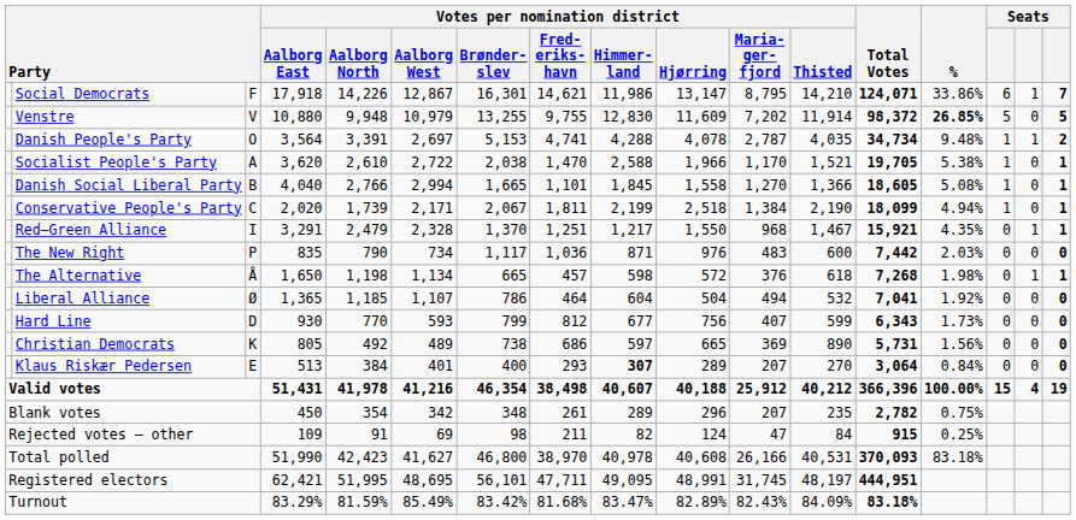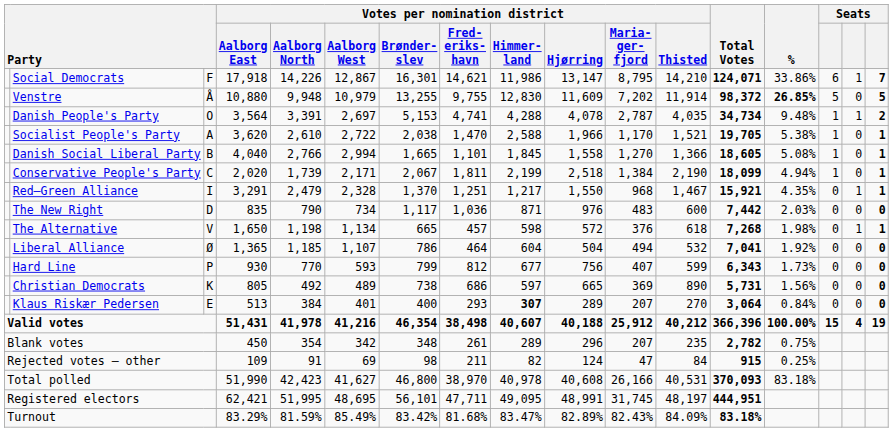 <table class="wikitable" border="1" style="text-align:right;">
 <tr>
 <th style="text-align:left;" valign=bottom rowspan=2 colspan=3>Party</th>
 <th colspan=9>Votes per nomination district</th>
 <th align=center valign=bottom rowspan=2 width="50">Total Votes</th>
 <th align=center valign=bottom rowspan=2 width="50">%</th>
 <th colspan=3>Seats</th>
 </tr>
 <tr>
 <th align=center valign=bottom width="50"><a href='#'>Aalborg East</a></th>
 <th align="center" valign="bottom" width="50"><a href='#'>Aalborg North</a></th>
 <th align="center" valign="bottom" width="50"><a href='#'>Aalborg West</a></th>
 <th align="center" valign="bottom" width="50"><a href='#'>Brønder- slev</a></th>
 <th align="center" valign="bottom" width="50"><a href='#'>Fred- eriks- havn</a></th>
 <th align="center" valign="bottom" width="50"><a href='#'>Himmer- land</a></th>
 <th align="center" valign="bottom" width="50"><a href='#'>Hjørring</a></th>
 <th align="center" valign="bottom" width="50"><a href='#'>Maria- ger- fjord</a></th>
 <th align="center" valign="bottom" width="50"><a href='#'>Thisted</a></th>
 <th align="center" valign="bottom" width="20"><small></small></th>
 <th align=center valign=bottom width="20"><small><a href='#'></a></small></th>
 <th align=center valign=bottom width="20"><small></small></th>
 </tr>
 <tr>
 <td></td>
 <td align=left><a href='#'>Social Democrats</a></td>
 <td align=left>F</td>
 <td>17,918</td>
 <td>14,226</td>
 <td>12,867</td>
 <td>16,301</td>
 <td>14,621</td>
 <td>11,986</td>
 <td>13,147</td>
 <td>8,795</td>
 <td>14,210</td>
 <td><strong>124,071</strong></td>
 <td>33.86%</td>
 <td>6</td>
 <td>1</td>
 <td><strong>7</strong></td>
 </tr>
 <tr>
 <td></td>
 <td align=left><a href='#'>Venstre</a></td>
-<td align=left>V</td>
+<td align=left>Å</td>
 <td>10,880</td>
 <td>9,948</td>
 <td>10,979</td>
 <td>13,255</td>
 <td>9,755</td>
 <td>12,830</td>
 <td>11,609</td>
 <td>7,202</td>
 <td>11,914</td>
 <td><strong>98,372</strong></td>
 <td><strong>26.85%</strong></td>
 <td>5</td>
 <td>0</td>
 <td><strong>5</strong></td>
 </tr>
 <tr>
 <td></td>
 <td align=left><a href='#'>Danish People's Party</a></td>
 <td align=left>O</td>
 <td>3,564</td>
 <td>3,391</td>
 <td>2,697</td>
 <td>5,153</td>
 <td>4,741</td>
 <td>4,288</td>
 <td>4,078</td>
 <td>2,787</td>
 <td>4,035</td>
 <td><strong>34,734</strong></td>
 <td>9.48%</td>
 <td>1</td>
 <td>1</td>
 <td><strong>2</strong></td>
 </tr>
 <tr>
 <td></td>
 <td align=left><a href='#'>Socialist People's Party</a></td>
 <td align=left>A</td>
 <td>3,620</td>
 <td>2,610</td>
 <td>2,722</td>
 <td>2,038</td>
 <td>1,470</td>
 <td>2,588</td>
 <td>1,966</td>
 <td>1,170</td>
 <td>1,521</td>
 <td><strong>19,705</strong></td>
 <td>5.38%</td>
 <td>1</td>
 <td>0</td>
 <td><strong>1</strong></td>
 </tr>
 <tr>
 <td></td>
 <td align=left><a href='#'>Danish Social Liberal Party</a></td>
 <td align=left>B</td>
 <td>4,040</td>
 <td>2,766</td>
 <td>2,994</td>
 <td>1,665</td>
 <td>1,101</td>
 <td>1,845</td>
 <td>1,558</td>
 <td>1,270</td>
 <td>1,366</td>
 <td><strong>18,605</strong></td>
 <td>5.08%</td>
 <td>1</td>
 <td>0</td>
 <td><strong>1</strong></td>
 </tr>
 <tr>
 <td></td>
 <td align=left style="white-space: nowrap;"><a href='#'>Conservative People's Party</a></td>
 <td align=left>C</td>
 <td>2,020</td>
 <td>1,739</td>
 <td>2,171</td>
 <td>2,067</td>
 <td>1,811</td>
 <td>2,199</td>
 <td>2,518</td>
 <td>1,384</td>
 <td>2,190</td>
 <td><strong>18,099</strong></td>
 <td>4.94%</td>
 <td>1</td>
 <td>0</td>
 <td><strong>1</strong></td>
 </tr>
 <tr>
 <td></td>
 <td align=left><a href='#'>Red–Green Alliance</a></td>
 <td align=left>I</td>
 <td>3,291</td>
 <td>2,479</td>
 <td>2,328</td>
 <td>1,370</td>
 <td>1,251</td>
 <td>1,217</td>
 <td>1,550</td>
 <td>968</td>
 <td>1,467</td>
 <td><strong>15,921</strong></td>
 <td>4.35%</td>
 <td>0</td>
 <td>1</td>
 <td><strong>1</strong></td>
 </tr>
 <tr>
 <td></td>
 <td align=left><a href='#'>The New Right</a></td>
-<td align=left>P</td>
+<td align=left>D</td>
 <td>835</td>
 <td>790</td>
 <td>734</td>
 <td>1,117</td>
 <td>1,036</td>
 <td>871</td>
 <td>976</td>
 <td>483</td>
 <td>600</td>
 <td><strong>7,442</strong></td>
 <td>2.03%</td>
 <td>0</td>
 <td>0</td>
 <td><strong>0</strong></td>
 </tr>
 <tr>
 <td></td>
 <td align=left><a href='#'>The Alternative</a></td>
-<td align=left>Å</td>
+<td align=left>V</td>
 <td>1,650</td>
 <td>1,198</td>
 <td>1,134</td>
 <td>665</td>
 <td>457</td>
 <td>598</td>
 <td>572</td>
 <td>376</td>
 <td>618</td>
 <td><strong>7,268</strong></td>
 <td>1.98%</td>
 <td>0</td>
 <td>1</td>
 <td><strong>1</strong></td>
 </tr>
 <tr>
 <td></td>
 <td align=left><a href='#'>Liberal Alliance</a></td>
 <td align=left>Ø</td>
 <td>1,365</td>
 <td>1,185</td>
 <td>1,107</td>
 <td>786</td>
 <td>464</td>
 <td>604</td>
 <td>504</td>
 <td>494</td>
 <td>532</td>
 <td><strong>7,041</strong></td>
 <td>1.92%</td>
 <td>0</td>
 <td>0</td>
 <td><strong>0</strong></td>
 </tr>
 <tr>
 <td></td>
 <td align=left><a href='#'>Hard Line</a></td>
-<td align=left>D</td>
+<td align=left>P</td>
 <td>930</td>
 <td>770</td>
 <td>593</td>
 <td>799</td>
 <td>812</td>
 <td>677</td>
 <td>756</td>
 <td>407</td>
 <td>599</td>
 <td><strong>6,343</strong></td>
 <td>1.73%</td>
 <td>0</td>
 <td>0</td>
 <td><strong>0</strong></td>
 </tr>
 <tr>
 <td></td>
 <td align=left><a href='#'>Christian Democrats</a></td>
 <td align=left>K</td>
 <td>805</td>
 <td>492</td>
 <td>489</td>
 <td>738</td>
 <td>686</td>
 <td>597</td>
 <td>665</td>
 <td>369</td>
 <td>890</td>
 <td><strong>5,731</strong></td>
 <td>1.56%</td>
 <td>0</td>
 <td>0</td>
 <td><strong>0</strong></td>
 </tr>
 <tr>
 <td></td>
 <td align=left><a href='#'>Klaus Riskær Pedersen</a></td>
 <td align=left>E</td>
 <td>513</td>
 <td>384</td>
 <td>401</td>
 <td>400</td>
 <td>293</td>
 <td><strong>307</strong></td>
 <td>289</td>
 <td>207</td>
 <td>270</td>
 <td><strong>3,064</strong></td>
 <td>0.84%</td>
 <td>0</td>
 <td>0</td>
 <td><strong>0</strong></td>
 </tr>
 <tr style="font-weight:bold">
 <td align=left colspan=3>Valid votes</td>
 <td>51,431</td>
 <td>41,978</td>
 <td>41,216</td>
 <td>46,354</td>
 <td>38,498</td>
 <td>40,607</td>
 <td>40,188</td>
 <td>25,912</td>
 <td>40,212</td>
 <td>366,396</td>
 <td>100.00%</td>
 <td>15</td>
 <td>4</td>
 <td>19</td>
 </tr>
 <tr>
 <td align=left colspan=3>Blank votes</td>
 <td>450</td>
 <td>354</td>
 <td>342</td>
 <td>348</td>
 <td>261</td>
 <td>289</td>
 <td>296</td>
 <td>207</td>
 <td>235</td>
 <td><strong>2,782</strong></td>
 <td>0.75%</td>
 <td></td>
 <td></td>
 <td></td>
 </tr>
 <tr>
 <td align=left colspan=3>Rejected votes – other</td>
 <td>109</td>
 <td>91</td>
 <td>69</td>
 <td>98</td>
 <td>211</td>
 <td>82</td>
 <td>124</td>
 <td>47</td>
 <td>84</td>
 <td><strong>915</strong></td>
 <td>0.25%</td>
 <td></td>
 <td></td>
 <td></td>
 </tr>
 <tr>
 <td align=left colspan=3>Total polled</td>
 <td>51,990</td>
 <td>42,423</td>
 <td>41,627</td>
 <td>46,800</td>
 <td>38,970</td>
 <td>40,978</td>
 <td>40,608</td>
 <td>26,166</td>
 <td>40,531</td>
 <td><strong>370,093</strong></td>
 <td>83.18%</td>
 <td></td>
 <td></td>
 <td></td>
 </tr>
 <tr>
 <td align=left colspan=3>Registered electors</td>
 <td>62,421</td>
 <td>51,995</td>
 <td>48,695</td>
 <td>56,101</td>
 <td>47,711</td>
 <td>49,095</td>
 <td>48,991</td>
 <td>31,745</td>
 <td>48,197</td>
 <td><strong>444,951</strong></td>
 <td></td>
 <td></td>
 <td></td>
 <td></td>
 </tr>
 <tr>
 <td align=left colspan=3>Turnout</td>
 <td>83.29%</td>
 <td>81.59%</td>
 <td>85.49%</td>
 <td>83.42%</td>
 <td>81.68%</td>
 <td>83.47%</td>
 <td>82.89%</td>
 <td>82.43%</td>
 <td>84.09%</td>
 <td><strong>83.18%</strong></td>
 <td></td>
 <td></td>
 <td></td>
 <td></td>
 </tr>
 </table>
